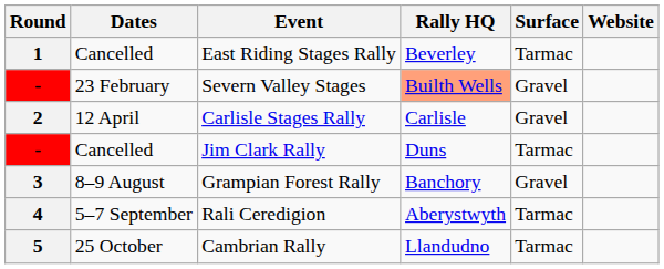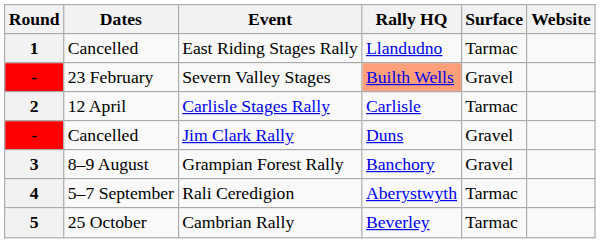 <table class="wikitable" style="font-size: 95%;">
 <tr>
 <th>Round</th>
 <th>Dates</th>
 <th>Event</th>
 <th>Rally HQ</th>
 <th>Surface</th>
 <th>Website</th>
 </tr>
 <tr>
 <th>1</th>
 <td><span>Cancelled</span></td>
 <td> East Riding Stages Rally</td>
-<td><a href='#'>Beverley</a></td>
+<td><a href='#'>Llandudno</a></td>
 <td>Tarmac</td>
 <td></td>
 </tr>
 <tr>
 <th style="background:#FF0000;">-</th>
 <td>23 February</td>
 <td> Severn Valley Stages</td>
 <td style="background: lightsalmon;"><a href='#'>Builth Wells</a></td>
 <td>Gravel</td>
 <td></td>
 </tr>
 <tr>
 <th>2</th>
 <td>12 April</td>
 <td> <a href='#'>Carlisle Stages Rally</a></td>
 <td><a href='#'>Carlisle</a></td>
-<td>Gravel</td>
+<td>Tarmac</td>
 <td></td>
 </tr>
 <tr>
 <th style="background:#FF0000;">-</th>
 <td><span>Cancelled</span></td>
 <td> <a href='#'>Jim Clark Rally</a></td>
 <td><a href='#'>Duns</a></td>
-<td>Tarmac</td>
+<td>Gravel</td>
 <td></td>
 </tr>
 <tr>
 <th>3</th>
 <td>8–9 August</td>
 <td> Grampian Forest Rally</td>
 <td><a href='#'>Banchory</a></td>
 <td>Gravel</td>
 <td></td>
 </tr>
 <tr>
 <th>4</th>
 <td>5–7 September</td>
 <td>  Rali Ceredigion</td>
 <td><a href='#'>Aberystwyth</a></td>
 <td>Tarmac</td>
 <td></td>
 </tr>
 <tr>
 <th>5</th>
 <td>25 October</td>
 <td> Cambrian Rally</td>
-<td><a href='#'>Llandudno</a></td>
+<td><a href='#'>Beverley</a></td>
 <td>Tarmac</td>
 <td></td>
 </tr>
 </table>
